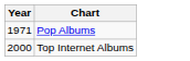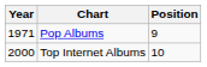 <table class="wikitable">
 <tr>
 <th>Year</th>
 <th>Chart</th>
+<th>Position</th>
 </tr>
 <tr>
 <td>1971</td>
 <td><a href='#'>Pop Albums</a></td>
+<td>9</td>
 </tr>
 <tr>
 <td>2000</td>
 <td>Top Internet Albums</td>
+<td>10</td>
 </tr>
 </table>
